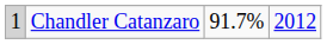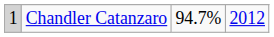 <table class="wikitable">
 <tr>
 </tr>
 <tr>
 <td style="background: lightgrey;">1</td>
 <td><a href='#'>Chandler Catanzaro</a></td>
-<td><abbr>91.7%</abbr></td>
+<td><abbr>94.7%</abbr></td>
 <td><a href='#'>2012</a></td>
 </tr>
 </table>
